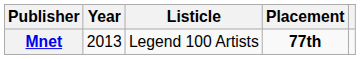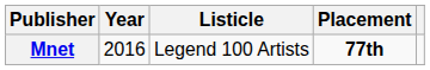 <table class="wikitable plainrowheaders">
 <tr>
 <th>Publisher</th>
 <th>Year</th>
 <th>Listicle</th>
 <th>Placement</th>
 <th></th>
 </tr>
 <tr>
 <th scope="row"><a href='#'>Mnet</a></th>
-<td>2013</td>
+<td>2016</td>
 <td>Legend 100 Artists</td>
 <td align="center"><strong>77th</strong></td>
 <td align="center"></td>
 </tr>
 </table>
